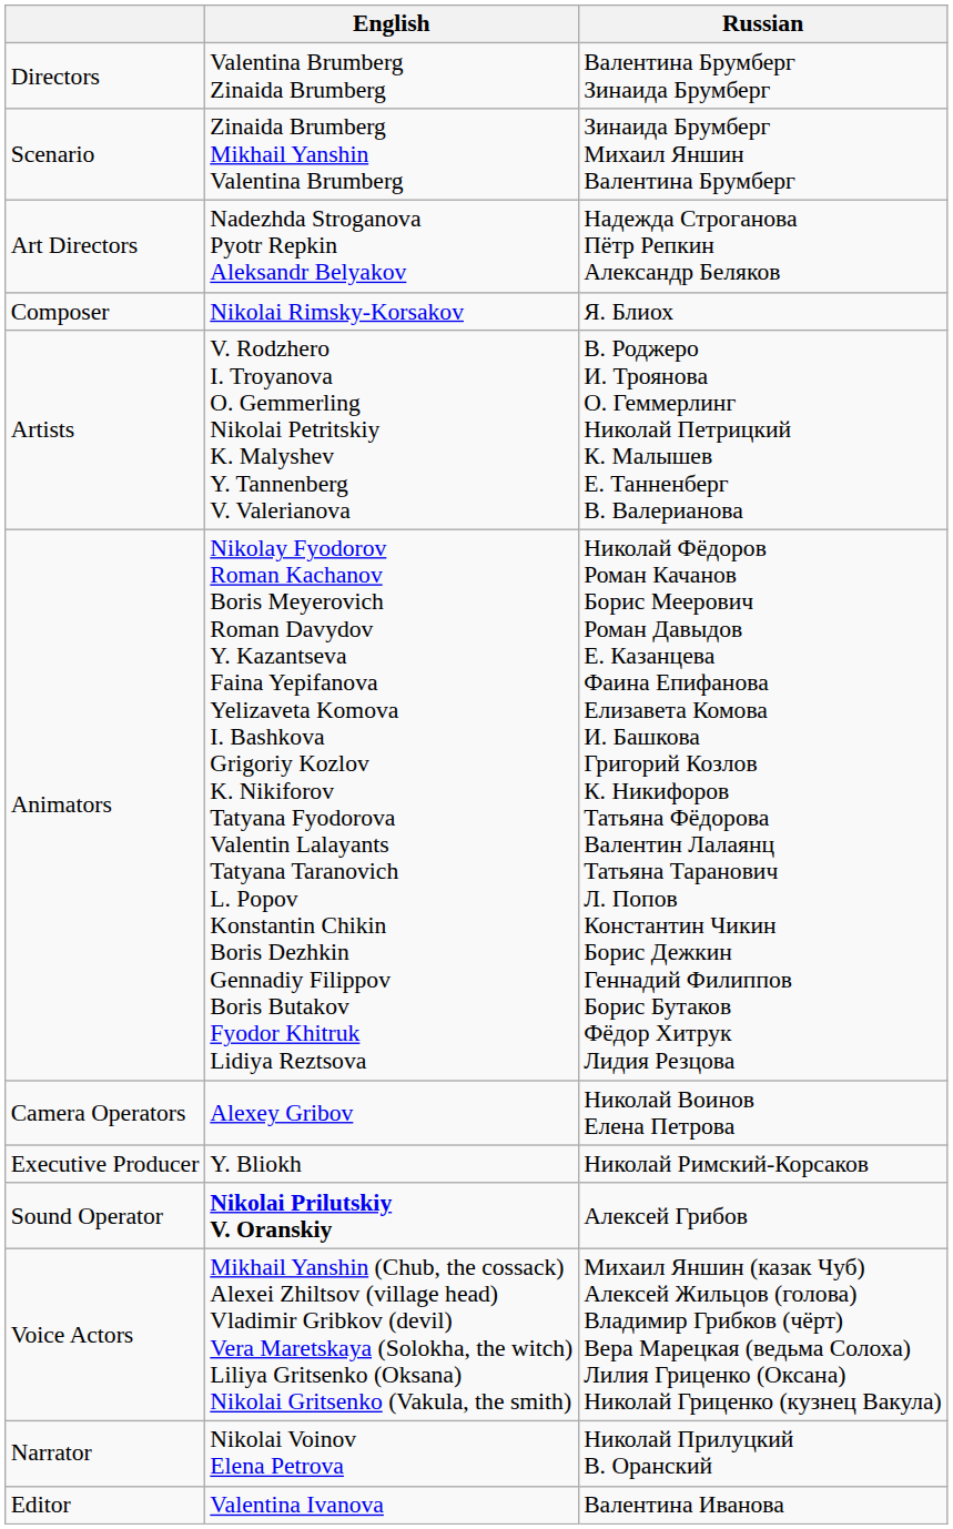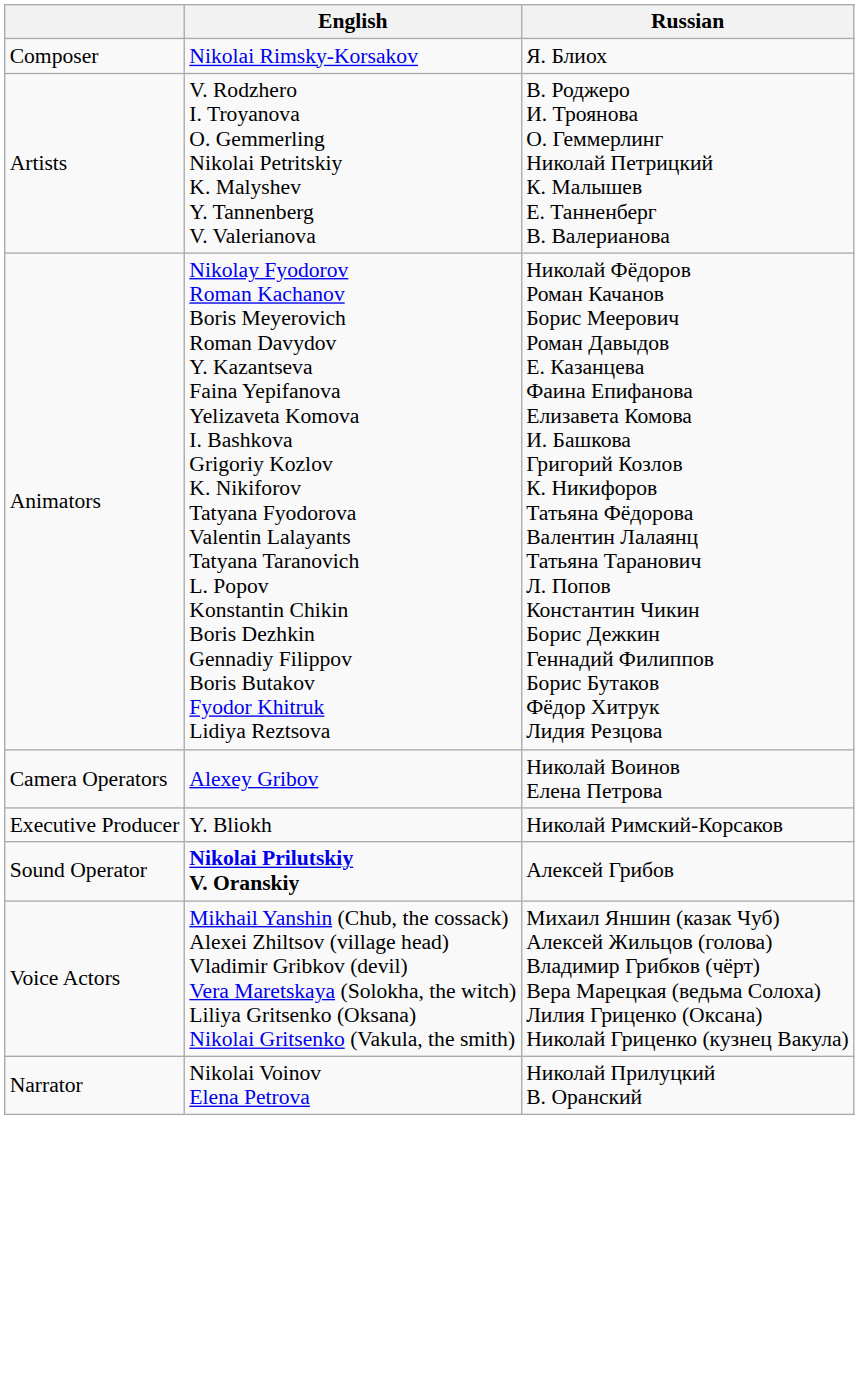 <table class="wikitable">
 <tr>
 <th></th>
 <th>English</th>
 <th>Russian</th>
-</tr>
-<tr>
-<td>Directors</td>
-<td>Valentina Brumberg<br>Zinaida Brumberg</td>
-<td>Валентина Брумберг<br>Зинаида Брумберг</td>
-</tr>
-<tr>
-<td>Scenario</td>
-<td>Zinaida Brumberg<br><a href='#'>Mikhail Yanshin</a><br>Valentina Brumberg</td>
-<td>Зинаида Брумберг<br>Михаил Яншин<br>Валентина Брумберг</td>
-</tr>
-<tr>
-<td>Art Directors</td>
-<td>Nadezhda Stroganova<br>Pyotr Repkin<br><a href='#'>Aleksandr Belyakov</a></td>
-<td>Надежда Строганова<br>Пётр Репкин<br>Александр Беляков</td>
 </tr>
 <tr>
 <td>Composer</td>
 <td><a href='#'>Nikolai Rimsky-Korsakov</a></td>
 <td>Я. Блиох</td>
 </tr>
 <tr>
 <td>Artists</td>
 <td>V. Rodzhero<br>I. Troyanova<br>O. Gemmerling<br>Nikolai Petritskiy<br>K. Malyshev<br>Y. Tannenberg<br>V. Valerianova</td>
 <td>В. Роджеро<br>И. Троянова<br>О. Геммерлинг<br>Николай Петрицкий<br>К. Малышев<br>Е. Танненберг<br>В. Валерианова</td>
 </tr>
 <tr>
 <td>Animators</td>
 <td><a href='#'>Nikolay Fyodorov</a><br><a href='#'>Roman Kachanov</a><br>Boris Meyerovich<br>Roman Davydov<br>Y. Kazantseva<br>Faina Yepifanova<br>Yelizaveta Komova<br>I. Bashkova<br>Grigoriy Kozlov<br>K. Nikiforov<br>Tatyana Fyodorova<br>Valentin Lalayants<br>Tatyana Taranovich<br>L. Popov<br>Konstantin Chikin<br>Boris Dezhkin<br>Gennadiy Filippov<br>Boris Butakov<br><a href='#'>Fyodor Khitruk</a><br>Lidiya Reztsova</td>
 <td>Николай Фёдоров<br>Роман Качанов<br>Борис Меерович<br>Роман Давыдов<br>Е. Казанцева<br>Фаина Епифанова<br>Елизавета Комова<br>И. Башкова<br>Григорий Козлов<br>К. Никифоров<br>Татьяна Фёдорова<br>Валентин Лалаянц<br>Татьяна Таранович<br>Л. Попов<br>Константин Чикин<br>Борис Дежкин<br>Геннадий Филиппов<br>Борис Бутаков<br>Фёдор Хитрук<br>Лидия Резцова</td>
 </tr>
 <tr>
 <td>Camera Operators</td>
 <td><a href='#'>Alexey Gribov</a></td>
 <td>Николай Воинов<br>Елена Петрова</td>
 </tr>
 <tr>
 <td>Executive Producer</td>
 <td>Y. Bliokh</td>
 <td>Николай Римский-Корсаков</td>
 </tr>
 <tr>
 <td>Sound Operator</td>
 <td><strong><a href='#'>Nikolai Prilutskiy</a><br>V. Oranskiy</strong></td>
 <td>Алексей Грибов</td>
 </tr>
 <tr>
 <td>Voice Actors</td>
 <td><a href='#'>Mikhail Yanshin</a> (Chub, the cossack)<br>Alexei Zhiltsov (village head)<br>Vladimir Gribkov (devil)<br><a href='#'>Vera Maretskaya</a> (Solokha, the witch)<br>Liliya Gritsenko (Oksana)<br><a href='#'>Nikolai Gritsenko</a> (Vakula, the smith)</td>
 <td>Михаил Яншин (казак Чуб)<br>Алексей Жильцов (голова)<br>Владимир Грибков (чёрт)<br>Вера Марецкая (ведьма Солоха)<br>Лилия Гриценко (Оксана)<br>Николай Гриценко (кузнец Вакула)</td>
 </tr>
 <tr>
 <td>Narrator</td>
 <td>Nikolai Voinov<br><a href='#'>Elena Petrova</a></td>
 <td>Николай Прилуцкий<br>В. Оранский</td>
 </tr>
-<tr>
-<td>Editor</td>
-<td><a href='#'>Valentina Ivanova</a></td>
-<td>Валентина Иванова</td>
-</tr>
 </table>
